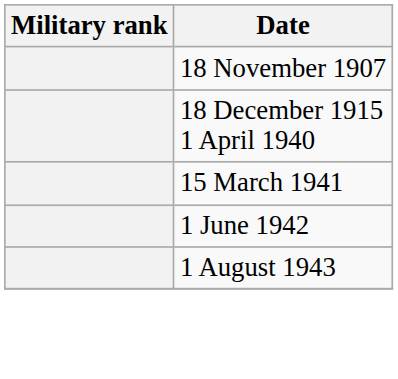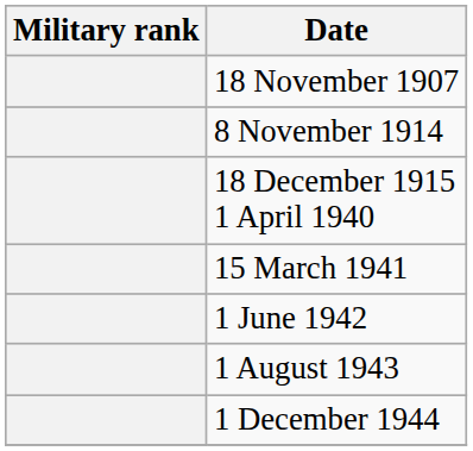 <table class="wikitable plainrowheaders">
 <tr>
 <th scope="col">Military rank</th>
 <th scope="col">Date</th>
 </tr>
 <tr>
 <th scope="row"></th>
 <td>18 November 1907</td>
+</tr>
+<tr>
+<th scope="row"></th>
+<td>8 November 1914</td>
 </tr>
 <tr>
 <th scope="row"></th>
 <td>18 December 1915<br>1 April 1940</td>
 </tr>
 <tr>
 <th scope="row"></th>
 <td>15 March 1941</td>
 </tr>
 <tr>
 <th scope="row"></th>
 <td>1 June 1942</td>
 </tr>
 <tr>
 <th scope="row"></th>
 <td>1 August 1943</td>
 </tr>
 <tr>
+<th scope="row"></th>
+<td>1 December 1944</td>
+</tr>
+<tr>
 </tr>
 </table>
